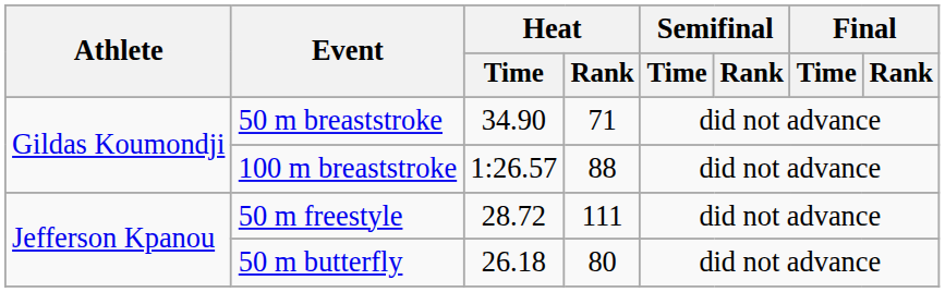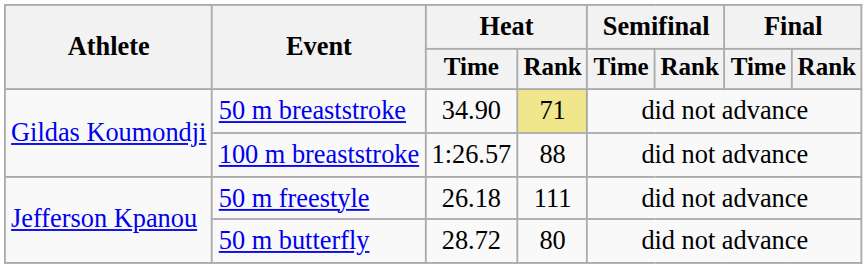 <table class="wikitable" style="text-align:center; font-size:90%">
 <tr>
 <th rowspan="2">Athlete</th>
 <th rowspan="2">Event</th>
 <th colspan="2">Heat</th>
 <th colspan="2">Semifinal</th>
 <th colspan="2">Final</th>
 </tr>
 <tr style="font-size:95%">
 <th>Time</th>
 <th>Rank</th>
 <th>Time</th>
 <th>Rank</th>
 <th>Time</th>
 <th>Rank</th>
 </tr>
 <tr>
 <td align=left rowspan=2><a href='#'>Gildas Koumondji</a></td>
 <td align=left><a href='#'>50 m breaststroke</a></td>
 <td>34.90</td>
-<td>71</td>
+<td style="background: khaki;">71</td>
 <td colspan=4>did not advance</td>
 </tr>
 <tr>
 <td align=left><a href='#'>100 m breaststroke</a></td>
 <td>1:26.57</td>
 <td>88</td>
 <td colspan=4>did not advance</td>
 </tr>
 <tr>
 <td align=left rowspan=2><a href='#'>Jefferson Kpanou</a></td>
 <td align=left><a href='#'>50 m freestyle</a></td>
-<td>28.72</td>
+<td>26.18</td>
 <td>111</td>
 <td colspan=4>did not advance</td>
 </tr>
 <tr>
 <td align=left><a href='#'>50 m butterfly</a></td>
-<td>26.18</td>
+<td>28.72</td>
 <td>80</td>
 <td colspan=4>did not advance</td>
 </tr>
 </table>
